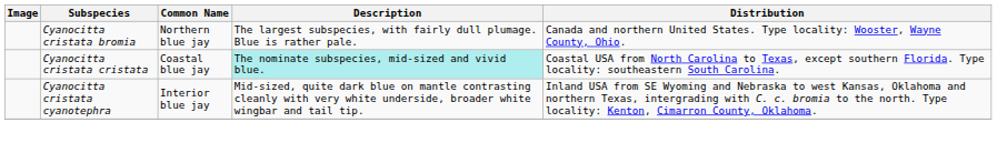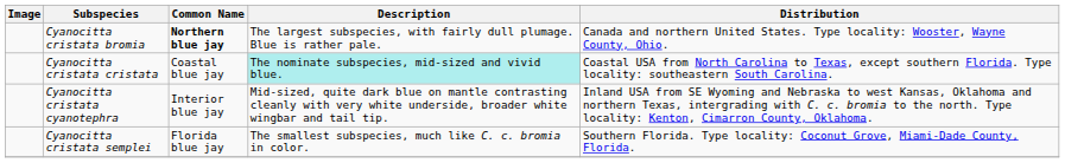 <table class="wikitable">
 <tr>
 <th>Image</th>
 <th>Subspecies</th>
 <th>Common Name</th>
 <th>Description</th>
 <th>Distribution</th>
 </tr>
 <tr>
 <td></td>
 <td><em>Cyanocitta cristata bromia</em> </td>
-<td>Northern blue jay</td>
+<td><strong>Northern blue jay</strong></td>
 <td>The largest subspecies, with fairly dull plumage. Blue is rather pale.</td>
 <td>Canada and northern United States. Type locality: <a href='#'>Wooster</a>, <a href='#'>Wayne County, Ohio</a>.</td>
 </tr>
 <tr>
 <td></td>
 <td><em>Cyanocitta cristata cristata</em></td>
 <td>Coastal blue jay</td>
 <td style="background: paleturquoise;">The nominate subspecies, mid-sized and vivid blue.</td>
 <td>Coastal USA from <a href='#'>North Carolina</a> to <a href='#'>Texas</a>, except southern <a href='#'>Florida</a>. Type locality: southeastern <a href='#'>South Carolina</a>.</td>
 </tr>
 <tr>
 <td></td>
 <td><em>Cyanocitta cristata cyanotephra</em> </td>
 <td>Interior blue jay</td>
 <td>Mid-sized, quite dark blue on mantle contrasting cleanly with very white underside, broader white wingbar and tail tip.</td>
 <td>Inland USA from SE Wyoming and Nebraska to west Kansas, Oklahoma and northern Texas, intergrading with <em>C. c. bromia</em> to the north. Type locality: <a href='#'>Kenton</a>, <a href='#'>Cimarron County, Oklahoma</a>.</td>
 </tr>
 <tr>
+<td></td>
+<td><em>Cyanocitta cristata semplei</em> </td>
+<td>Florida blue jay</td>
+<td>The smallest subspecies, much like <em>C. c. bromia</em> in color.</td>
+<td>Southern Florida. Type locality: <a href='#'>Coconut Grove</a>, <a href='#'>Miami-Dade County, Florida</a>.</td>
+</tr>
+<tr>
 </tr>
 </table>
